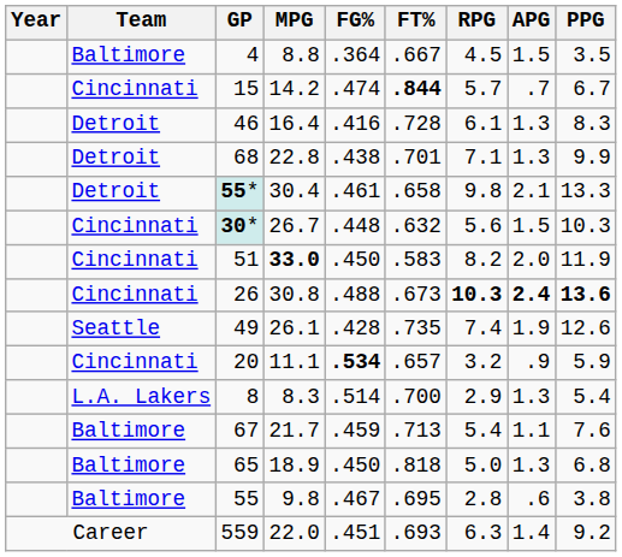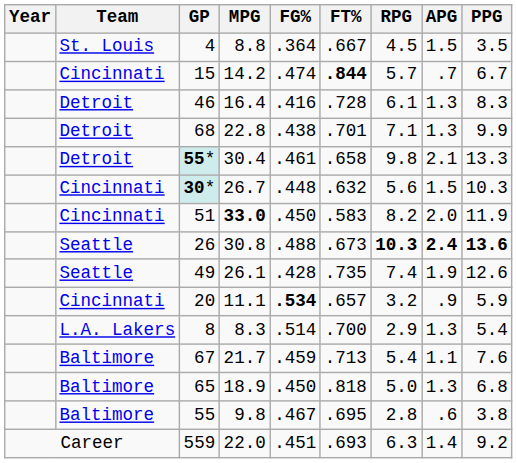 <table class="wikitable sortable" style="font-size:95%; text-align:right;">
 <tr>
 <th>Year</th>
 <th>Team</th>
 <th>GP</th>
 <th>MPG</th>
 <th>FG%</th>
 <th>FT%</th>
 <th>RPG</th>
 <th>APG</th>
 <th>PPG</th>
 </tr>
 <tr>
 <td style="text-align:left;"></td>
-<td style="text-align:left;"><a href='#'>Baltimore</a></td>
+<td style="text-align:left;"><a href='#'>St. Louis</a></td>
 <td>4</td>
 <td>8.8</td>
 <td>.364</td>
 <td>.667</td>
 <td>4.5</td>
 <td>1.5</td>
 <td>3.5</td>
 </tr>
 <tr>
 <td style="text-align:left;"></td>
 <td style="text-align:left;"><a href='#'>Cincinnati</a></td>
 <td>15</td>
 <td>14.2</td>
 <td>.474</td>
 <td><strong>.844</strong></td>
 <td>5.7</td>
 <td>.7</td>
 <td>6.7</td>
 </tr>
 <tr>
 <td style="text-align:left;"></td>
 <td style="text-align:left;"><a href='#'>Detroit</a></td>
 <td>46</td>
 <td>16.4</td>
 <td>.416</td>
 <td>.728</td>
 <td>6.1</td>
 <td>1.3</td>
 <td>8.3</td>
 </tr>
 <tr>
 <td style="text-align:left;"></td>
 <td style="text-align:left;"><a href='#'>Detroit</a></td>
 <td>68</td>
 <td>22.8</td>
 <td>.438</td>
 <td>.701</td>
 <td>7.1</td>
 <td>1.3</td>
 <td>9.9</td>
 </tr>
 <tr>
 <td style="text-align:left;"></td>
 <td style="text-align:left;"><a href='#'>Detroit</a></td>
 <td style="background:#CFECEC;"><strong>55</strong>*</td>
 <td>30.4</td>
 <td>.461</td>
 <td>.658</td>
 <td>9.8</td>
 <td>2.1</td>
 <td>13.3</td>
 </tr>
 <tr>
 <td style="text-align:left;"></td>
 <td style="text-align:left;"><a href='#'>Cincinnati</a></td>
 <td style="background:#CFECEC;"><strong>30</strong>*</td>
 <td>26.7</td>
 <td>.448</td>
 <td>.632</td>
 <td>5.6</td>
 <td>1.5</td>
 <td>10.3</td>
 </tr>
 <tr>
 <td style="text-align:left;"></td>
 <td style="text-align:left;"><a href='#'>Cincinnati</a></td>
 <td>51</td>
 <td><strong>33.0</strong></td>
 <td>.450</td>
 <td>.583</td>
 <td>8.2</td>
 <td>2.0</td>
 <td>11.9</td>
 </tr>
 <tr>
 <td style="text-align:left;"></td>
-<td style="text-align:left;"><a href='#'>Cincinnati</a></td>
+<td style="text-align:left;"><a href='#'>Seattle</a></td>
 <td>26</td>
 <td>30.8</td>
 <td>.488</td>
 <td>.673</td>
 <td><strong>10.3</strong></td>
 <td><strong>2.4</strong></td>
 <td><strong>13.6</strong></td>
 </tr>
 <tr>
 <td style="text-align:left;"></td>
 <td style="text-align:left;"><a href='#'>Seattle</a></td>
 <td>49</td>
 <td>26.1</td>
 <td>.428</td>
 <td>.735</td>
 <td>7.4</td>
 <td>1.9</td>
 <td>12.6</td>
 </tr>
 <tr>
 <td style="text-align:left;"></td>
 <td style="text-align:left;"><a href='#'>Cincinnati</a></td>
 <td>20</td>
 <td>11.1</td>
 <td><strong>.534</strong></td>
 <td>.657</td>
 <td>3.2</td>
 <td>.9</td>
 <td>5.9</td>
 </tr>
 <tr>
 <td style="text-align:left;"></td>
 <td style="text-align:left;"><a href='#'>L.A. Lakers</a></td>
 <td>8</td>
 <td>8.3</td>
 <td>.514</td>
 <td>.700</td>
 <td>2.9</td>
 <td>1.3</td>
 <td>5.4</td>
 </tr>
 <tr>
 <td style="text-align:left;"></td>
 <td style="text-align:left;"><a href='#'>Baltimore</a></td>
 <td>67</td>
 <td>21.7</td>
 <td>.459</td>
 <td>.713</td>
 <td>5.4</td>
 <td>1.1</td>
 <td>7.6</td>
 </tr>
 <tr>
 <td style="text-align:left;"></td>
 <td style="text-align:left;"><a href='#'>Baltimore</a></td>
 <td>65</td>
 <td>18.9</td>
 <td>.450</td>
 <td>.818</td>
 <td>5.0</td>
 <td>1.3</td>
 <td>6.8</td>
 </tr>
 <tr>
 <td style="text-align:left;"></td>
 <td style="text-align:left;"><a href='#'>Baltimore</a></td>
 <td>55</td>
 <td>9.8</td>
 <td>.467</td>
 <td>.695</td>
 <td>2.8</td>
 <td>.6</td>
 <td>3.8</td>
 </tr>
 <tr class="sortbottom">
 <td style="text-align:center;" colspan="2">Career</td>
 <td>559</td>
 <td>22.0</td>
 <td>.451</td>
 <td>.693</td>
 <td>6.3</td>
 <td>1.4</td>
 <td>9.2</td>
 </tr>
 </table>
